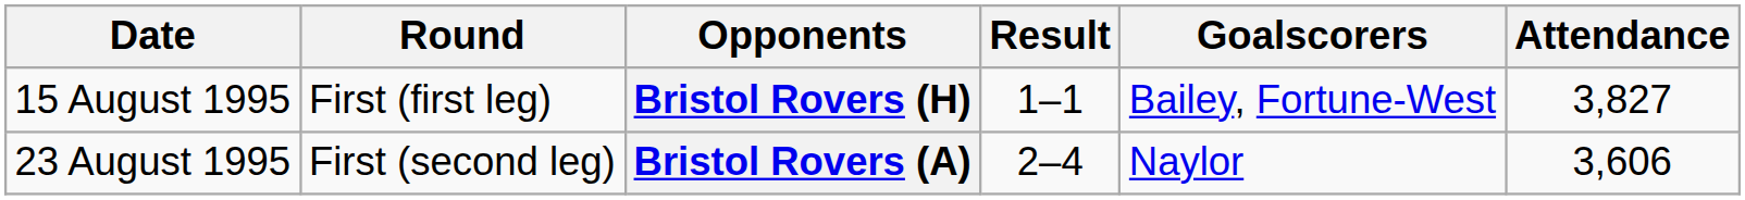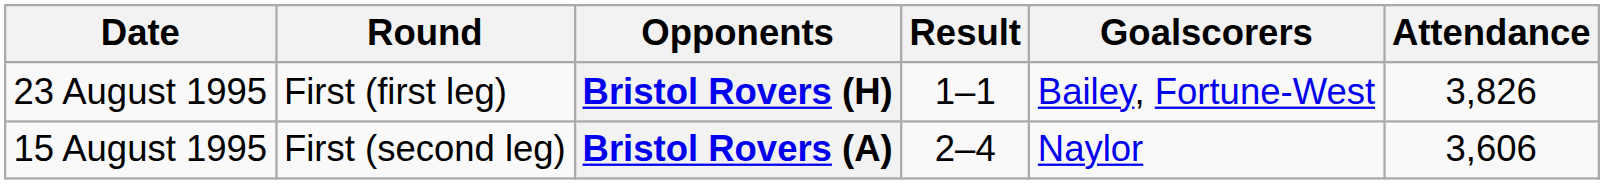 <table class="wikitable plainrowheaders sortable">
 <tr>
 <th scope=col>Date</th>
 <th scope=col>Round</th>
 <th scope=col>Opponents</th>
 <th scope=col>Result</th>
 <th scope=col class=unsortable>Goalscorers</th>
 <th scope=col>Attendance</th>
 </tr>
 <tr>
-<td>15 August 1995</td>
+<td>23 August 1995</td>
 <td>First (first leg)</td>
 <th scope=row><a href='#'>Bristol Rovers</a> (H)</th>
 <td align=center>1–1</td>
 <td><a href='#'>Bailey</a>, <a href='#'>Fortune-West</a></td>
-<td align=center>3,827</td>
+<td align=center>3,826</td>
 </tr>
 <tr>
-<td>23 August 1995</td>
+<td>15 August 1995</td>
 <td>First (second leg)</td>
 <th scope=row><a href='#'>Bristol Rovers</a> (A)</th>
 <td align=center>2–4</td>
 <td><a href='#'>Naylor</a></td>
 <td align=center>3,606</td>
 </tr>
 </table>
